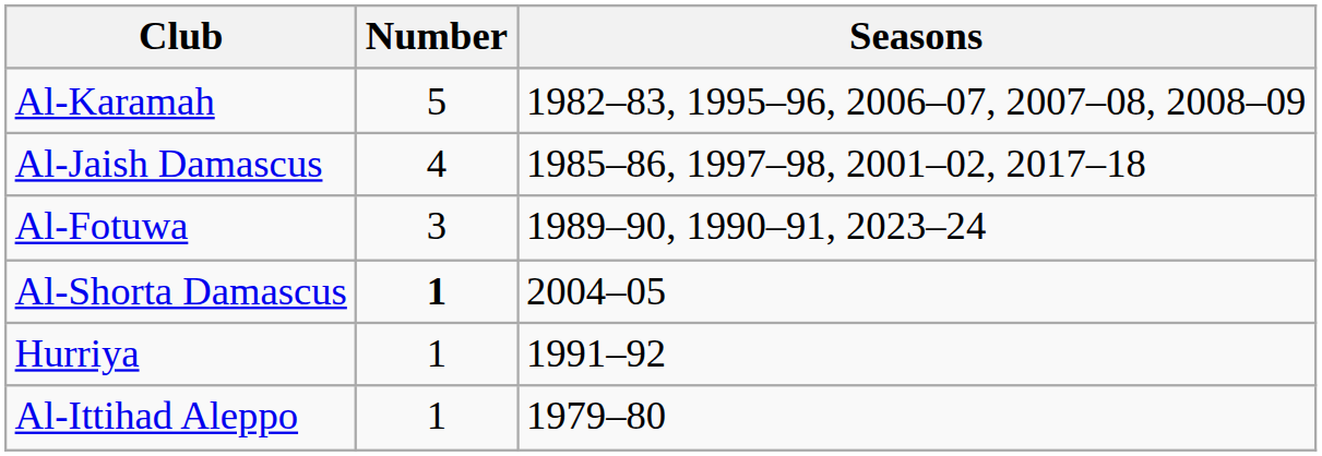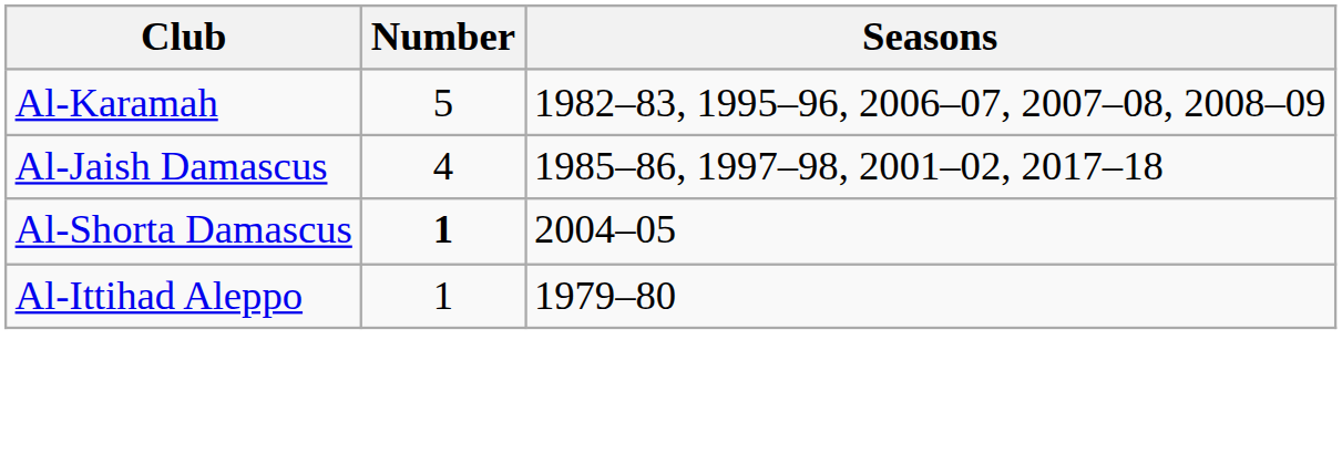 <table class="wikitable sortable">
 <tr>
 <th>Club</th>
 <th>Number</th>
 <th>Seasons</th>
 </tr>
 <tr>
 <td><a href='#'>Al-Karamah</a></td>
 <td style="text-align:center">5</td>
 <td>1982–83, 1995–96, 2006–07, 2007–08, 2008–09</td>
 </tr>
 <tr>
 <td><a href='#'>Al-Jaish Damascus</a></td>
 <td style="text-align:center">4</td>
 <td>1985–86, 1997–98, 2001–02, 2017–18</td>
 </tr>
 <tr>
-<td><a href='#'>Al-Fotuwa</a></td>
-<td style="text-align:center">3</td>
-<td>1989–90, 1990–91, 2023–24</td>
-</tr>
-<tr>
 <td><a href='#'>Al-Shorta Damascus</a></td>
 <td style="text-align:center"><strong>1</strong></td>
 <td>2004–05</td>
-</tr>
-<tr>
-<td><a href='#'>Hurriya</a></td>
-<td style="text-align:center">1</td>
-<td>1991–92</td>
 </tr>
 <tr>
 <td><a href='#'>Al-Ittihad Aleppo</a></td>
 <td style="text-align:center">1</td>
 <td>1979–80</td>
 </tr>
 </table>
